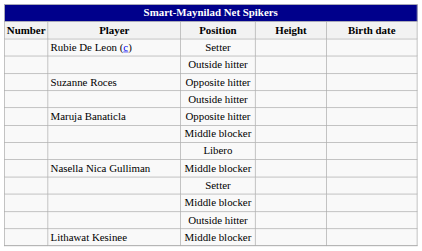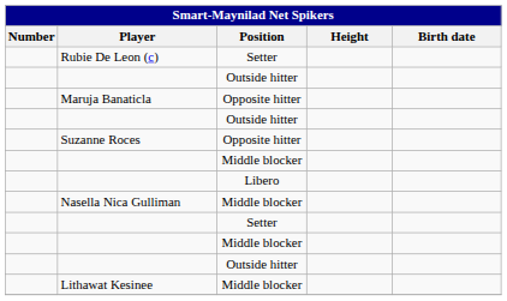 <table class="wikitable sortable" style="font-size:100%; text-align:left;">
 <tr>
 <th colspan="5" style= "background:#00008B; color:white; text-align: center"><strong>Smart-Maynilad Net Spikers</strong></th>
 </tr>
 <tr style="background:#FFFFFF;">
 <th style= "align=center; width:2em;">Number</th>
 <th style= "align=center;width:19em;">Player</th>
 <th style= "align=center; width:9em;">Position</th>
 <th style= "align=center; width:9em;">Height</th>
 <th style= "align=center; width:13em;">Birth date</th>
 </tr>
 <tr align=center>
 <td></td>
 <td align=left> Rubie De Leon (<a href='#'>c</a>)</td>
 <td>Setter</td>
 <td></td>
 <td align=right></td>
 </tr>
 <tr align=center>
 <td></td>
 <td align=left> </td>
 <td>Outside hitter</td>
 <td></td>
 <td align=right></td>
 </tr>
 <tr align=center>
 <td></td>
-<td align=left> Suzanne Roces</td>
+<td align=left> Maruja Banaticla</td>
 <td>Opposite hitter</td>
 <td></td>
 <td align=right></td>
 </tr>
 <tr align=center>
 <td></td>
 <td align=left> </td>
 <td>Outside hitter</td>
 <td></td>
 <td align=right></td>
 </tr>
 <tr align=center>
 <td></td>
-<td align=left> Maruja Banaticla</td>
+<td align=left> Suzanne Roces</td>
 <td>Opposite hitter</td>
 <td></td>
 <td align=right></td>
 </tr>
 <tr align=center>
 <td></td>
 <td align=left> </td>
 <td>Middle blocker</td>
 <td></td>
 <td align=right></td>
 </tr>
 <tr align=center>
 <td></td>
 <td align=left> </td>
 <td>Libero</td>
 <td></td>
 <td align=right></td>
 </tr>
 <tr align=center>
 <td></td>
 <td align=left> Nasella Nica Gulliman</td>
 <td>Middle blocker</td>
 <td></td>
 <td></td>
 </tr>
 <tr align=center>
 <td></td>
 <td align=left> </td>
 <td>Setter</td>
 <td></td>
 <td align=right></td>
 </tr>
 <tr align=center>
 <td></td>
 <td align=left> </td>
 <td>Middle blocker</td>
 <td></td>
 <td align=right></td>
 </tr>
 <tr align=center>
 <td></td>
 <td align=left> </td>
 <td>Outside hitter</td>
 <td></td>
 <td align=right></td>
 </tr>
 <tr align=center>
 <td></td>
 <td align=left> Lithawat Kesinee</td>
 <td>Middle blocker</td>
 <td></td>
 <td></td>
 </tr>
 <tr>
 </tr>
 </table>
